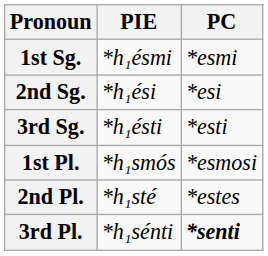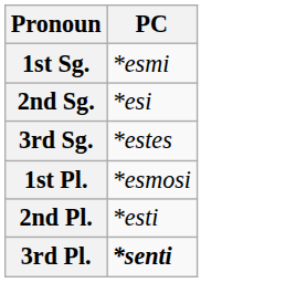 <table class="wikitable">
 <tr>
 <th>Pronoun</th>
-<th>PIE</th>
 <th>PC</th>
 </tr>
 <tr>
 <th>1st Sg.</th>
-<td><em>*h₁ésmi</em></td>
 <td><em>*esmi</em></td>
 </tr>
 <tr>
 <th>2nd Sg.</th>
-<td><em>*h₁ési</em></td>
 <td><em>*esi</em></td>
 </tr>
 <tr>
 <th>3rd Sg.</th>
-<td><em>*h₁ésti</em></td>
-<td><em>*esti</em></td>
+<td><em>*estes</em></td>
 </tr>
 <tr>
 <th>1st Pl.</th>
-<td><em>*h₁smós</em></td>
 <td><em>*esmosi</em></td>
 </tr>
 <tr>
 <th>2nd Pl.</th>
-<td><em>*h₁sté</em></td>
-<td><em>*estes</em></td>
+<td><em>*esti</em></td>
 </tr>
 <tr>
 <th>3rd Pl.</th>
-<td><em>*h₁sénti</em></td>
 <td><strong><em>*senti</em></strong></td>
 </tr>
 </table>
